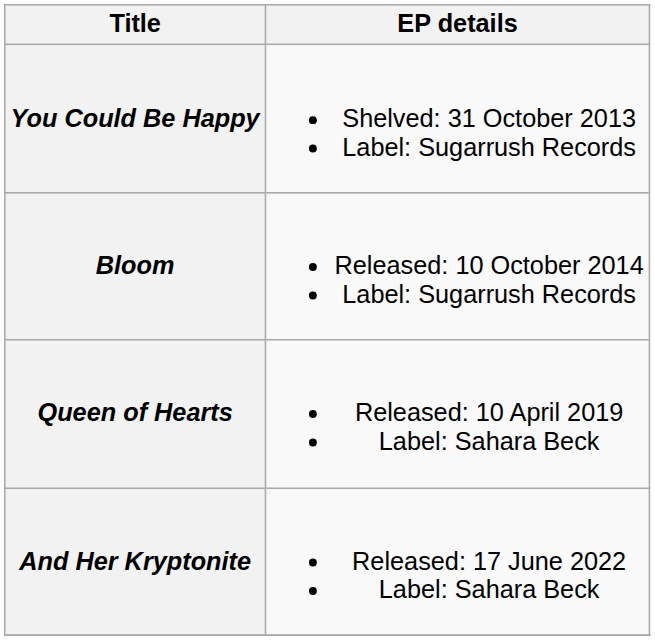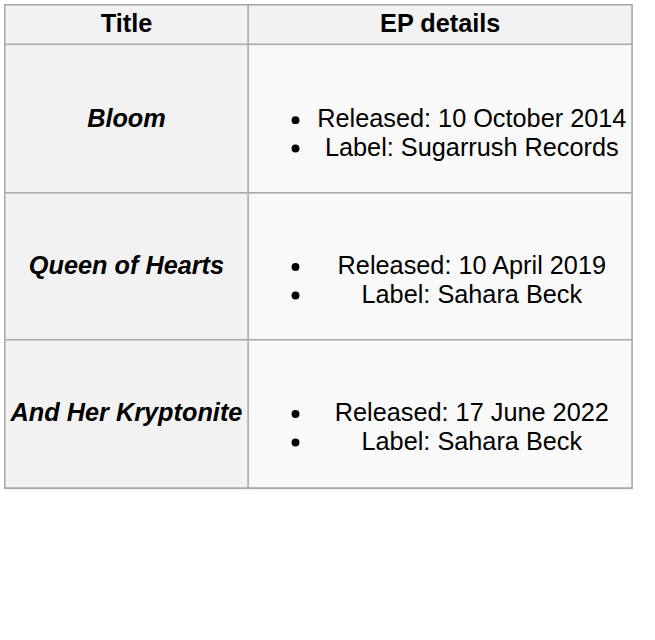 <table class="wikitable plainrowheaders" style="text-align:center;">
 <tr>
 <th>Title</th>
 <th>EP details</th>
-</tr>
-<tr>
-<th scope="row"><em>You Could Be Happy</em></th>
-<td><br><ul><li>Shelved: 31 October 2013</li><li>Label: Sugarrush Records</li></ul></td>
 </tr>
 <tr>
 <th scope="row"><em>Bloom</em></th>
 <td><br><ul><li>Released: 10 October 2014</li><li>Label: Sugarrush Records</li></ul></td>
 </tr>
 <tr>
 <th scope="row"><em>Queen of Hearts</em></th>
 <td><br><ul><li>Released: 10 April 2019</li><li>Label: Sahara Beck</li></ul></td>
 </tr>
 <tr>
 <th scope="row"><em>And Her Kryptonite</em></th>
 <td><br><ul><li>Released: 17 June 2022</li><li>Label: Sahara Beck</li></ul></td>
 </tr>
 <tr>
 </tr>
 </table>
